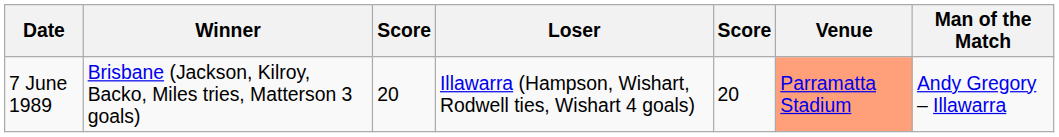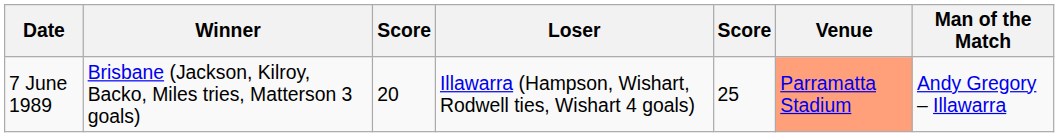 <table class="wikitable">
 <tr style="background:#efefef">
 <th>Date</th>
 <th>Winner</th>
 <th>Score</th>
 <th>Loser</th>
 <th>Score</th>
 <th>Venue</th>
 <th>Man of the Match</th>
 </tr>
 <tr>
 <td>7 June 1989</td>
 <td> <a href='#'>Brisbane</a> (Jackson, Kilroy, Backo, Miles tries, Matterson 3 goals)</td>
 <td>20</td>
 <td> <a href='#'>Illawarra</a> (Hampson, Wishart, Rodwell ties, Wishart 4 goals)</td>
-<td>20</td>
+<td>25</td>
 <td style="background: lightsalmon;"><a href='#'>Parramatta Stadium</a></td>
 <td><a href='#'>Andy Gregory</a> – <a href='#'>Illawarra</a></td>
 </tr>
 </table>
